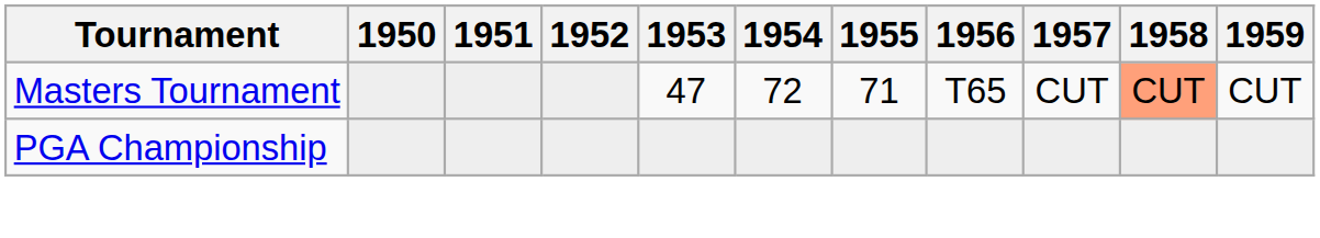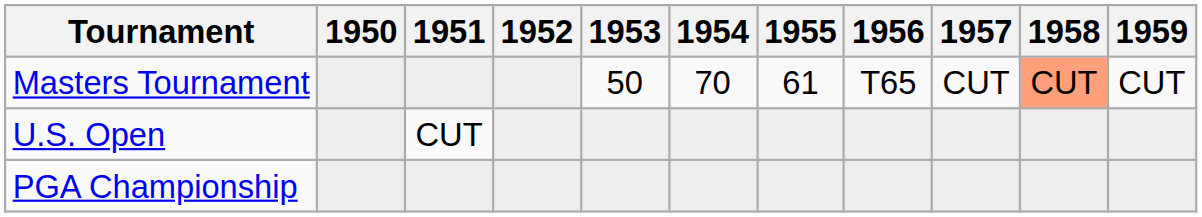 <table class="wikitable" style="font-size:95%;text-align:center;">
 <tr>
 <th>Tournament</th>
 <th>1950</th>
 <th>1951</th>
 <th>1952</th>
 <th>1953</th>
 <th>1954</th>
 <th>1955</th>
 <th>1956</th>
 <th>1957</th>
 <th>1958</th>
 <th>1959</th>
 </tr>
 <tr>
 <td align=left><a href='#'>Masters Tournament</a></td>
 <td style="background:#eeeeee;"></td>
 <td style="background:#eeeeee;"></td>
 <td style="background:#eeeeee;"></td>
-<td>47</td>
-<td>72</td>
-<td>71</td>
+<td>50</td>
+<td>70</td>
+<td>61</td>
 <td>T65</td>
 <td>CUT</td>
 <td style="background: lightsalmon;">CUT</td>
 <td>CUT</td>
+</tr>
+<tr>
+<td align=left><a href='#'>U.S. Open</a></td>
+<td style="background:#eeeeee;"></td>
+<td>CUT</td>
+<td style="background:#eeeeee;"></td>
+<td style="background:#eeeeee;"></td>
+<td style="background:#eeeeee;"></td>
+<td style="background:#eeeeee;"></td>
+<td style="background:#eeeeee;"></td>
+<td style="background:#eeeeee;"></td>
+<td style="background:#eeeeee;"></td>
+<td style="background:#eeeeee;"></td>
 </tr>
 <tr>
 <td align=left><a href='#'>PGA Championship</a></td>
 <td style="background:#eeeeee;"></td>
 <td style="background:#eeeeee;"></td>
 <td style="background:#eeeeee;"></td>
 <td style="background:#eeeeee;"></td>
 <td style="background:#eeeeee;"></td>
 <td style="background:#eeeeee;"></td>
 <td style="background:#eeeeee;"></td>
 <td style="background:#eeeeee;"></td>
 <td style="background:#eeeeee;"></td>
 <td style="background:#eeeeee;"></td>
 </tr>
 </table>
